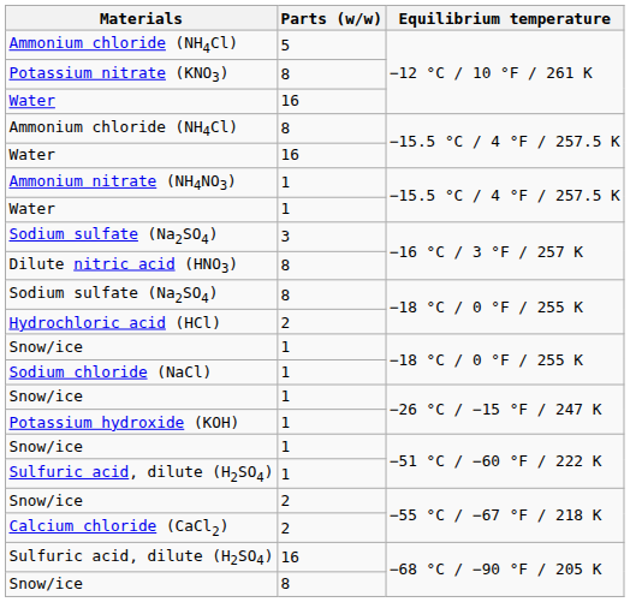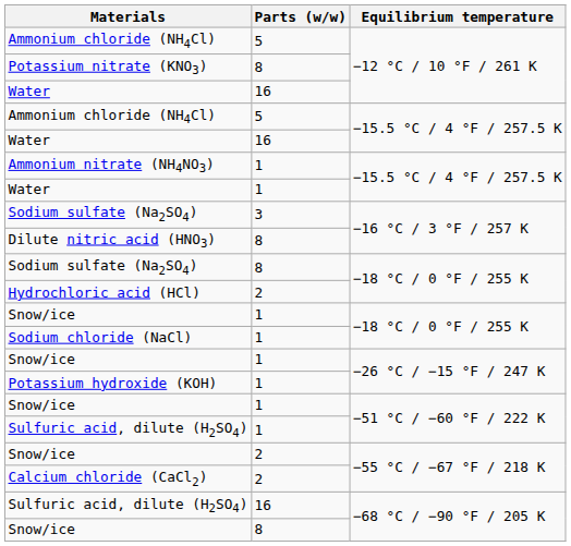 <table class="wikitable">
 <tr>
 <th>Materials</th>
 <th>Parts (w/w) </th>
 <th>Equilibrium temperature</th>
 </tr>
 <tr>
 <td><a href='#'>Ammonium chloride</a> (NH<sub>4</sub>Cl)</td>
 <td>5</td>
 <td rowspan="3">−12 °C / 10 °F / 261 K</td>
 </tr>
 <tr>
 <td><a href='#'>Potassium nitrate</a> (KNO<sub>3</sub>)</td>
 <td>8</td>
 </tr>
 <tr>
 <td><a href='#'>Water</a></td>
 <td>16</td>
 </tr>
 <tr>
 <td>Ammonium chloride (NH<sub>4</sub>Cl)</td>
-<td>8</td>
+<td>5</td>
 <td rowspan="2">−15.5 °C / 4 °F / 257.5 K</td>
 </tr>
 <tr>
 <td>Water</td>
 <td>16</td>
 </tr>
 <tr>
 <td><a href='#'>Ammonium nitrate</a> (NH<sub>4</sub>NO<sub>3</sub>)</td>
 <td>1</td>
 <td rowspan="2">−15.5 °C / 4 °F / 257.5 K</td>
 </tr>
 <tr>
 <td>Water</td>
 <td>1</td>
 </tr>
 <tr>
 <td><a href='#'>Sodium sulfate</a> (Na<sub>2</sub>SO<sub>4</sub>)</td>
 <td>3</td>
 <td rowspan="2">−16 °C / 3 °F / 257 K</td>
 </tr>
 <tr>
 <td>Dilute <a href='#'>nitric acid</a> (HNO<sub>3</sub>)</td>
 <td>8</td>
 </tr>
 <tr>
 <td>Sodium sulfate (Na<sub>2</sub>SO<sub>4</sub>)</td>
 <td>8</td>
 <td rowspan="2">−18 °C / 0 °F / 255 K</td>
 </tr>
 <tr>
 <td><a href='#'>Hydrochloric acid</a> (HCl)</td>
 <td>2</td>
 </tr>
 <tr>
 <td>Snow/ice</td>
 <td>1</td>
 <td rowspan="2">−18 °C / 0 °F / 255 K</td>
 </tr>
 <tr>
 <td><a href='#'>Sodium chloride</a> (NaCl)</td>
 <td>1</td>
 </tr>
 <tr>
 <td>Snow/ice</td>
 <td>1</td>
 <td rowspan="2">−26 °C / −15 °F / 247 K</td>
 </tr>
 <tr>
 <td><a href='#'>Potassium hydroxide</a> (KOH)</td>
 <td>1</td>
 </tr>
 <tr>
 <td>Snow/ice</td>
 <td>1</td>
 <td rowspan="2">−51 °C / −60 °F / 222 K</td>
 </tr>
 <tr>
 <td><a href='#'>Sulfuric acid</a>, dilute (H<sub>2</sub>SO<sub>4</sub>)</td>
 <td>1</td>
 </tr>
 <tr>
 <td>Snow/ice</td>
 <td>2</td>
 <td rowspan="2">−55 °C / −67 °F / 218 K</td>
 </tr>
 <tr>
 <td><a href='#'>Calcium chloride</a> (CaCl<sub>2</sub>)</td>
 <td>2</td>
 </tr>
 <tr>
 <td>Sulfuric acid, dilute (H<sub>2</sub>SO<sub>4</sub>)</td>
 <td>16</td>
 <td rowspan="2">−68 °C / −90 °F / 205 K</td>
 </tr>
 <tr>
 <td>Snow/ice</td>
 <td>8</td>
 </tr>
 </table>
